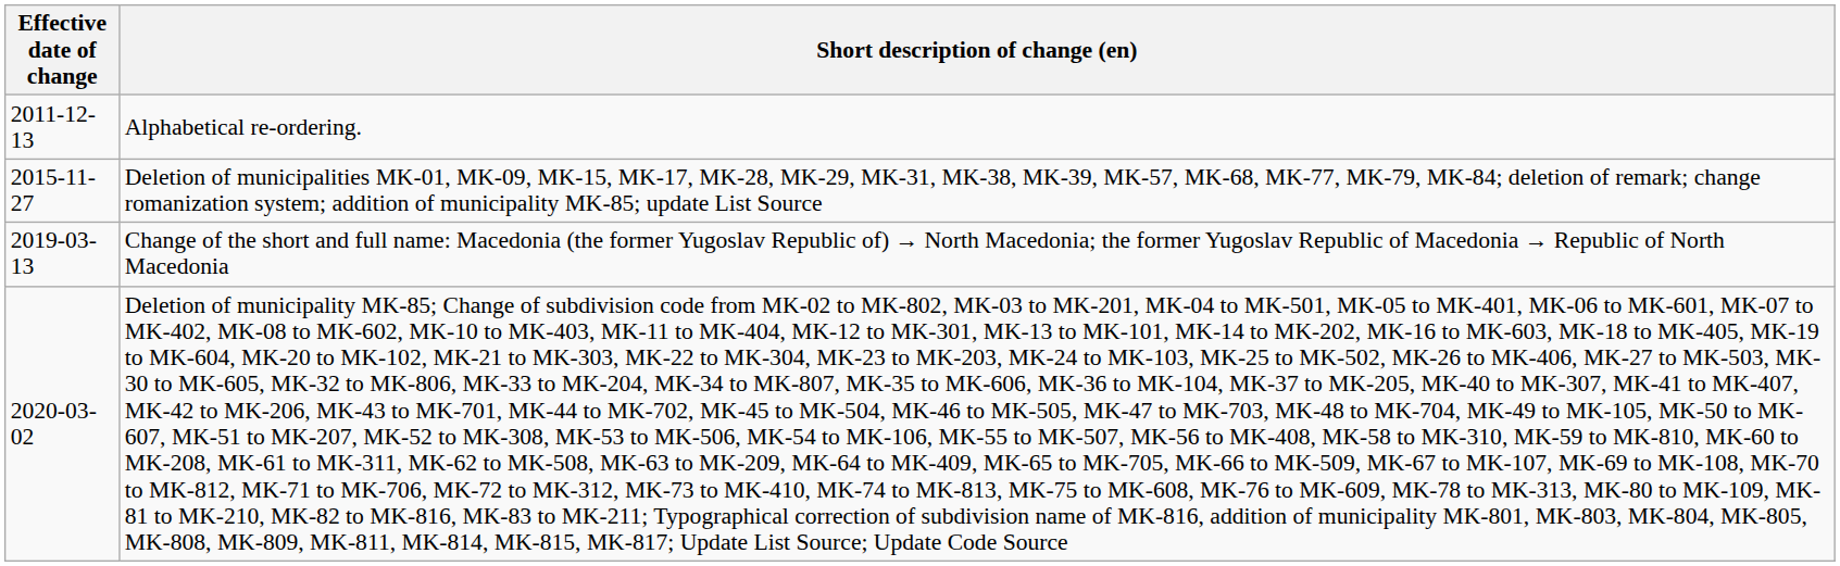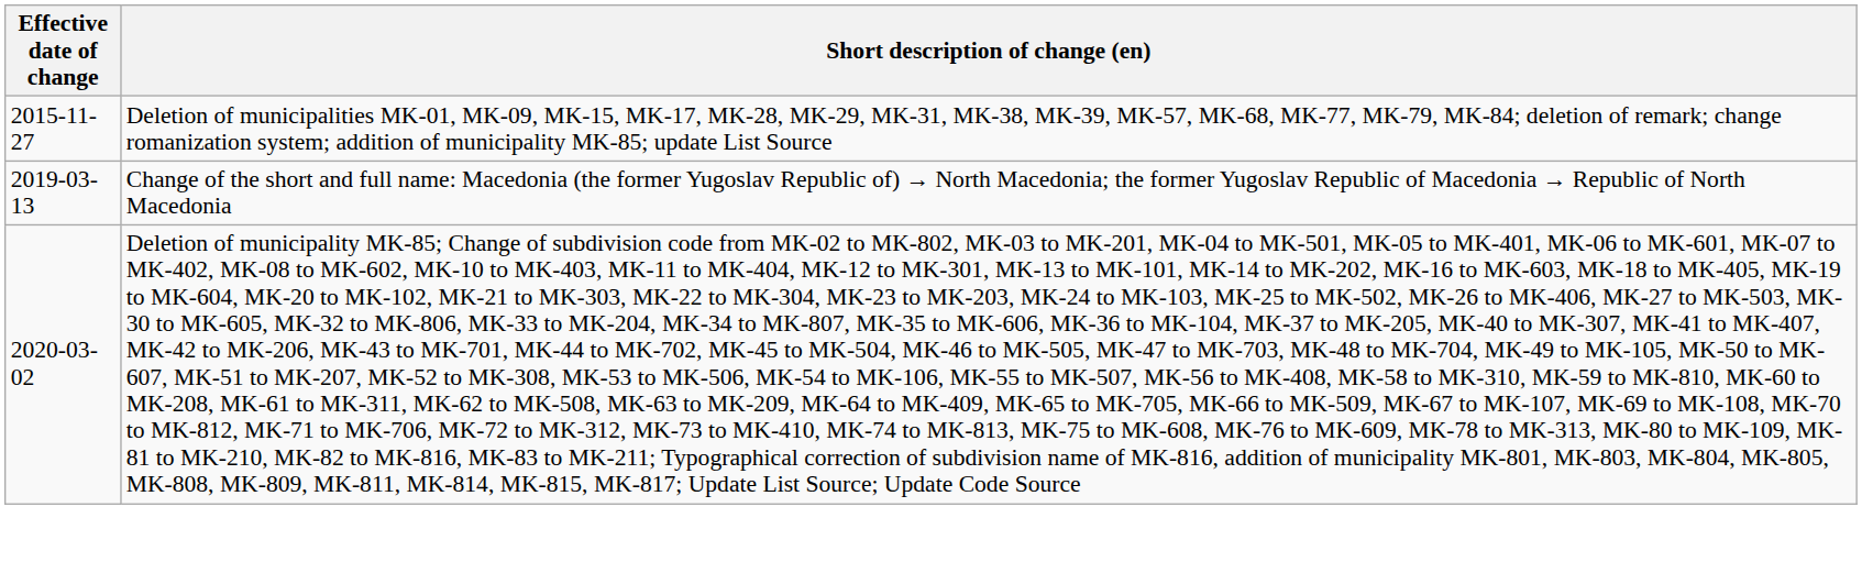 <table class="wikitable">
 <tr>
 <th>Effective date of change</th>
 <th>Short description of change (en)</th>
-</tr>
-<tr>
-<td>2011-12-13</td>
-<td>Alphabetical re-ordering.</td>
 </tr>
 <tr>
 <td>2015-11-27</td>
 <td>Deletion of municipalities MK-01, MK-09, MK-15, MK-17, MK-28, MK-29, MK-31, MK-38, MK-39, MK-57, MK-68, MK-77, MK-79, MK-84; deletion of remark; change romanization system; addition of municipality MK-85; update List Source</td>
 </tr>
 <tr>
 <td>2019-03-13</td>
 <td>Change of the short and full name: Macedonia (the former Yugoslav Republic of) → North Macedonia; the former Yugoslav Republic of Macedonia → Republic of North Macedonia</td>
 </tr>
 <tr>
 <td>2020-03-02</td>
 <td>Deletion of municipality MK-85; Change of subdivision code from MK-02 to MK-802, MK-03 to MK-201, MK-04 to MK-501, MK-05 to MK-401, MK-06 to MK-601, MK-07 to MK-402, MK-08 to MK-602, MK-10 to MK-403, MK-11 to MK-404, MK-12 to MK-301, MK-13 to MK-101, MK-14 to MK-202, MK-16 to MK-603, MK-18 to MK-405, MK-19 to MK-604, MK-20 to MK-102, MK-21 to MK-303, MK-22 to MK-304, MK-23 to MK-203, MK-24 to MK-103, MK-25 to MK-502, MK-26 to MK-406, MK-27 to MK-503, MK-30 to MK-605, MK-32 to MK-806, MK-33 to MK-204, MK-34 to MK-807, MK-35 to MK-606, MK-36 to MK-104, MK-37 to MK-205, MK-40 to MK-307, MK-41 to MK-407, MK-42 to MK-206, MK-43 to MK-701, MK-44 to MK-702, MK-45 to MK-504, MK-46 to MK-505, MK-47 to MK-703, MK-48 to MK-704, MK-49 to MK-105, MK-50 to MK-607, MK-51 to MK-207, MK-52 to MK-308, MK-53 to MK-506, MK-54 to MK-106, MK-55 to MK-507, MK-56 to MK-408, MK-58 to MK-310, MK-59 to MK-810, MK-60 to MK-208, MK-61 to MK-311, MK-62 to MK-508, MK-63 to MK-209, MK-64 to MK-409, MK-65 to MK-705, MK-66 to MK-509, MK-67 to MK-107, MK-69 to MK-108, MK-70 to MK-812, MK-71 to MK-706, MK-72 to MK-312, MK-73 to MK-410, MK-74 to MK-813, MK-75 to MK-608, MK-76 to MK-609, MK-78 to MK-313, MK-80 to MK-109, MK-81 to MK-210, MK-82 to MK-816, MK-83 to MK-211; Typographical correction of subdivision name of MK-816, addition of municipality MK-801, MK-803, MK-804, MK-805, MK-808, MK-809, MK-811, MK-814, MK-815, MK-817; Update List Source; Update Code Source</td>
 </tr>
 </table>
